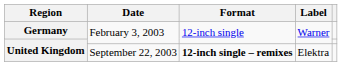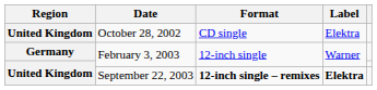 <table class="wikitable plainrowheaders">
 <tr>
 <th scope="col">Region</th>
 <th scope="col">Date</th>
 <th scope="col">Format</th>
 <th scope="col">Label</th>
 <th scope="col"></th>
+</tr>
+<tr>
+<th scope="row">United Kingdom</th>
+<td>October 28, 2002</td>
+<td><a href='#'>CD single</a></td>
+<td><a href='#'>Elektra</a></td>
+<td align="center"></td>
 </tr>
 <tr>
 <th scope="row">Germany</th>
 <td rowspan="2">February 3, 2003</td>
 <td rowspan="2"><a href='#'>12-inch single</a></td>
 <td rowspan="2"><a href='#'>Warner</a></td>
 <td align="center"></td>
 </tr>
 <tr>
 <th scope="row" rowspan="2">United Kingdom</th>
 <td align="center"></td>
 </tr>
 <tr>
 <td>September 22, 2003</td>
 <td><strong>12-inch single – remixes</strong></td>
-<td>Elektra</td>
+<td><strong>Elektra</strong></td>
 <td align="center"></td>
 </tr>
 </table>
